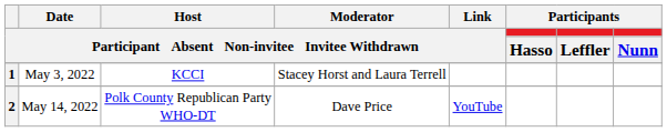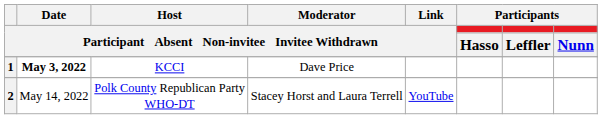 <table class="wikitable" style="text-align:center;">
 <tr style="font-size:small;">
 <th scope="col"></th>
 <th scope="col">Date</th>
 <th scope="col">Host</th>
 <th scope="col">Moderator</th>
 <th scope="col">Link</th>
 <th scope="col" colspan="3">Participants</th>
 </tr>
 <tr>
 <th colspan="5" rowspan="2"> <small>Participant  </small> <small>Absent  </small> <small>Non-invitee  </small> <small>Invitee Withdrawn</small></th>
 <th scope="col" style="background:#E81B23;"></th>
 <th scope="col" style="background:#E81B23;"></th>
 <th scope="col" style="background:#E81B23;"></th>
 </tr>
 <tr>
 <th scope="col">Hasso</th>
 <th scope="col">Leffler</th>
 <th scope="col"><a href='#'>Nunn</a></th>
 </tr>
 <tr>
 </tr>
 <tr style="background:#FFFFFF;font-size:small;">
 <th scope="row">1</th>
-<td style="white-space:nowrap;">May 3, 2022</td>
+<td style="white-space:nowrap;"><strong>May 3, 2022</strong></td>
 <td style="white-space:nowrap;"><a href='#'>KCCI</a></td>
-<td style="white-space:nowrap;">Stacey Horst and Laura Terrell</td>
+<td style="white-space:nowrap;">Dave Price</td>
 <td style="white-space:nowrap;"><br></td>
 <td></td>
 <td></td>
 <td></td>
 </tr>
 <tr>
 </tr>
 <tr style="background:#FFFFFF;font-size:small;">
 <th scope="row">2</th>
 <td style="white-space:nowrap;">May 14, 2022</td>
 <td style="white-space:nowrap;"><a href='#'>Polk County</a> Republican Party<br><a href='#'>WHO-DT</a></td>
-<td style="white-space:nowrap;">Dave Price</td>
+<td style="white-space:nowrap;">Stacey Horst and Laura Terrell</td>
 <td style="white-space:nowrap;"><a href='#'>YouTube</a></td>
 <td></td>
 <td></td>
 <td></td>
 </tr>
 </table>
